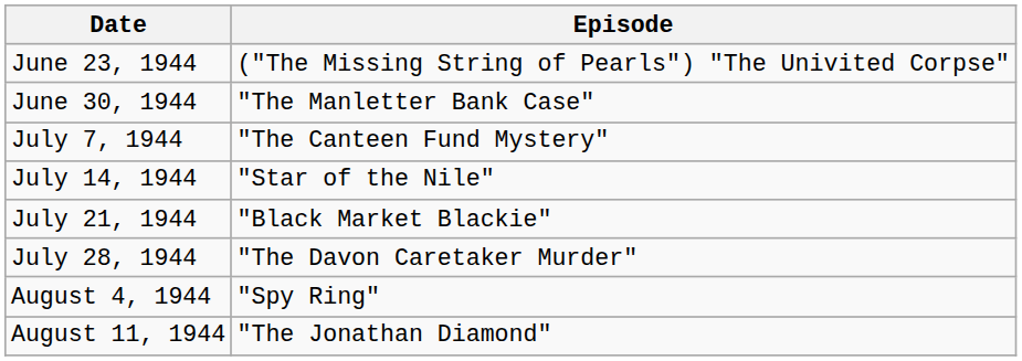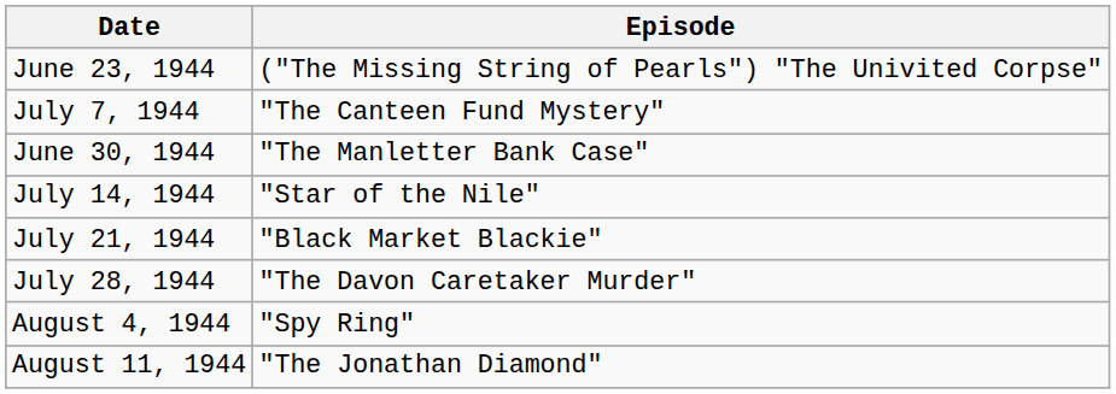 <table class="wikitable">
 <tr>
 <th>Date</th>
 <th>Episode</th>
 </tr>
 <tr>
 <td>June 23, 1944</td>
 <td>("The Missing String of Pearls") "The Univited Corpse"</td>
 </tr>
 <tr>
+<td>July 7, 1944</td>
+<td>"The Canteen Fund Mystery"</td>
+</tr>
+<tr>
 <td>June 30, 1944</td>
 <td>"The Manletter Bank Case"</td>
-</tr>
-<tr>
-<td>July 7, 1944</td>
-<td>"The Canteen Fund Mystery"</td>
 </tr>
 <tr>
 <td>July 14, 1944</td>
 <td>"Star of the Nile"</td>
 </tr>
 <tr>
 <td>July 21, 1944</td>
 <td>"Black Market Blackie"</td>
 </tr>
 <tr>
 <td>July 28, 1944</td>
 <td>"The Davon Caretaker Murder"</td>
 </tr>
 <tr>
 <td>August 4, 1944</td>
 <td>"Spy Ring"</td>
 </tr>
 <tr>
 <td>August 11, 1944</td>
 <td>"The Jonathan Diamond"</td>
 </tr>
 </table>
